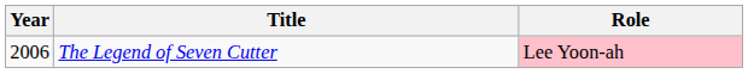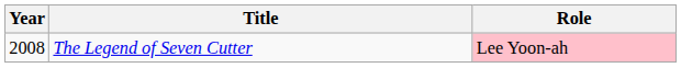 <table class="wikitable" style="width:600px">
 <tr>
 <th width=10>Year</th>
 <th>Title</th>
 <th>Role</th>
 </tr>
 <tr>
-<td>2006</td>
+<td>2008</td>
 <td><em><a href='#'>The Legend of Seven Cutter</a></em></td>
 <td style="background: pink;">Lee Yoon-ah</td>
 </tr>
 <tr>
 </tr>
 </table>
